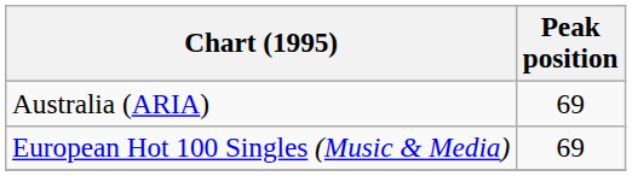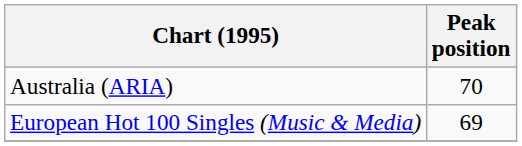 <table class="wikitable sortable">
 <tr>
 <th>Chart (1995)</th>
 <th>Peak<br>position</th>
 </tr>
 <tr>
 <td>Australia (<a href='#'>ARIA</a>)</td>
-<td align="center">69</td>
+<td align="center">70</td>
 </tr>
 <tr>
 <td><a href='#'>European Hot 100 Singles</a> <em>(<a href='#'>Music & Media</a>)</em></td>
 <td align="center">69</td>
 </tr>
 <tr>
 </tr>
 </table>
